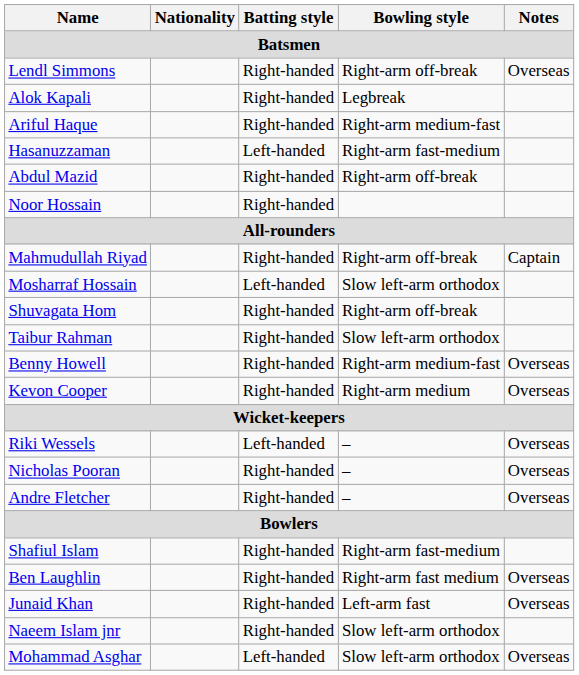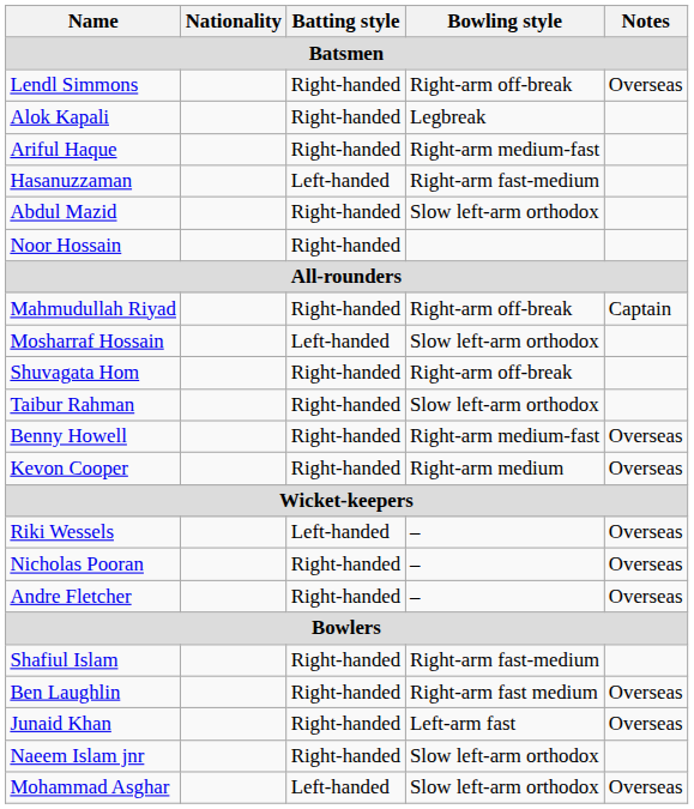 <table class="wikitable">
 <tr>
 <th>Name</th>
 <th>Nationality</th>
 <th>Batting style</th>
 <th>Bowling style</th>
 <th>Notes</th>
 </tr>
 <tr>
 <th colspan="7"  style="background:#dcdcdc; text-align:center;">Batsmen</th>
 </tr>
 <tr>
 <td><a href='#'>Lendl Simmons</a></td>
 <td></td>
 <td>Right-handed</td>
 <td>Right-arm off-break</td>
 <td>Overseas</td>
 </tr>
 <tr>
 <td><a href='#'>Alok Kapali</a></td>
 <td></td>
 <td>Right-handed</td>
 <td>Legbreak</td>
 <td></td>
 </tr>
 <tr>
 <td><a href='#'>Ariful Haque</a></td>
 <td></td>
 <td>Right-handed</td>
 <td>Right-arm medium-fast</td>
 <td></td>
 </tr>
 <tr>
 <td><a href='#'>Hasanuzzaman</a></td>
 <td></td>
 <td>Left-handed</td>
 <td>Right-arm fast-medium</td>
 <td></td>
 </tr>
 <tr>
 <td><a href='#'>Abdul Mazid</a></td>
 <td></td>
 <td>Right-handed</td>
-<td>Right-arm off-break</td>
+<td>Slow left-arm orthodox</td>
 <td></td>
 </tr>
 <tr>
 <td><a href='#'>Noor Hossain</a></td>
 <td></td>
 <td>Right-handed</td>
 <td></td>
 <td></td>
 </tr>
 <tr>
 <th colspan="8"  style="background:#dcdcdc; text-align:center;">All-rounders</th>
 </tr>
 <tr>
 <td><a href='#'>Mahmudullah Riyad</a></td>
 <td></td>
 <td>Right-handed</td>
 <td>Right-arm off-break</td>
 <td>Captain</td>
 </tr>
 <tr>
 <td><a href='#'>Mosharraf Hossain</a></td>
 <td></td>
 <td>Left-handed</td>
 <td>Slow left-arm orthodox</td>
 <td></td>
 </tr>
 <tr>
 <td><a href='#'>Shuvagata Hom</a></td>
 <td></td>
 <td>Right-handed</td>
 <td>Right-arm off-break</td>
 <td></td>
 </tr>
 <tr>
 <td><a href='#'>Taibur Rahman</a></td>
 <td></td>
 <td>Right-handed</td>
 <td>Slow left-arm orthodox</td>
 <td></td>
 </tr>
 <tr>
 <td><a href='#'>Benny Howell</a></td>
 <td></td>
 <td>Right-handed</td>
 <td>Right-arm medium-fast</td>
 <td>Overseas</td>
 </tr>
 <tr>
 <td><a href='#'>Kevon Cooper</a></td>
 <td></td>
 <td>Right-handed</td>
 <td>Right-arm medium</td>
 <td>Overseas</td>
 </tr>
 <tr>
 <th colspan="7"  style="background:#dcdcdc; text-align:center;">Wicket-keepers</th>
 </tr>
 <tr>
 <td><a href='#'>Riki Wessels</a></td>
 <td></td>
 <td>Left-handed</td>
 <td>–</td>
 <td>Overseas</td>
 </tr>
 <tr>
 <td><a href='#'>Nicholas Pooran</a></td>
 <td></td>
 <td>Right-handed</td>
 <td>–</td>
 <td>Overseas</td>
 </tr>
 <tr>
 <td><a href='#'>Andre Fletcher</a></td>
 <td></td>
 <td>Right-handed</td>
 <td>–</td>
 <td>Overseas</td>
 </tr>
 <tr>
 <th colspan="7"  style="background:#dcdcdc; text-align:center;">Bowlers</th>
 </tr>
 <tr>
 <td><a href='#'>Shafiul Islam</a></td>
 <td></td>
 <td>Right-handed</td>
 <td>Right-arm fast-medium</td>
 <td></td>
 </tr>
 <tr>
 <td><a href='#'>Ben Laughlin</a></td>
 <td></td>
 <td>Right-handed</td>
 <td>Right-arm fast medium</td>
 <td>Overseas</td>
 </tr>
 <tr>
 <td><a href='#'>Junaid Khan</a></td>
 <td></td>
 <td>Right-handed</td>
 <td>Left-arm fast</td>
 <td>Overseas</td>
 </tr>
 <tr>
 <td><a href='#'>Naeem Islam jnr</a></td>
 <td></td>
 <td>Right-handed</td>
 <td>Slow left-arm orthodox</td>
 <td></td>
 </tr>
 <tr>
 <td><a href='#'>Mohammad Asghar</a></td>
 <td></td>
 <td>Left-handed</td>
 <td>Slow left-arm orthodox</td>
 <td>Overseas</td>
 </tr>
 </table>
